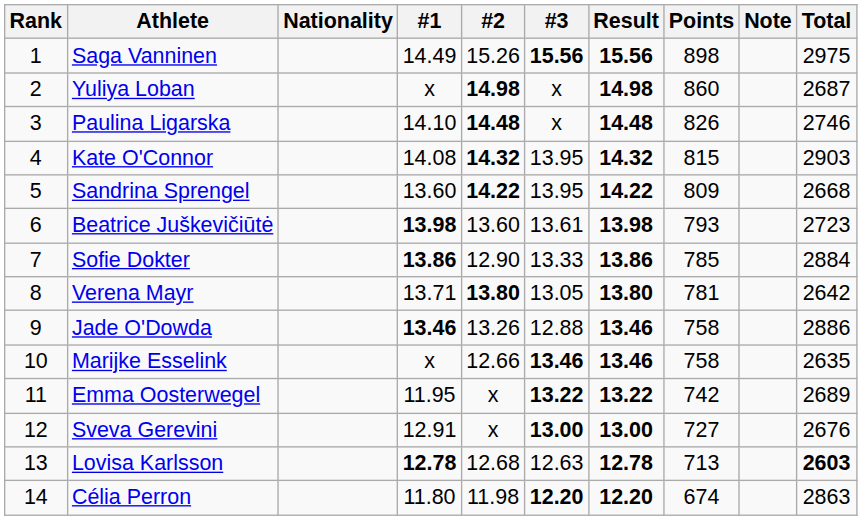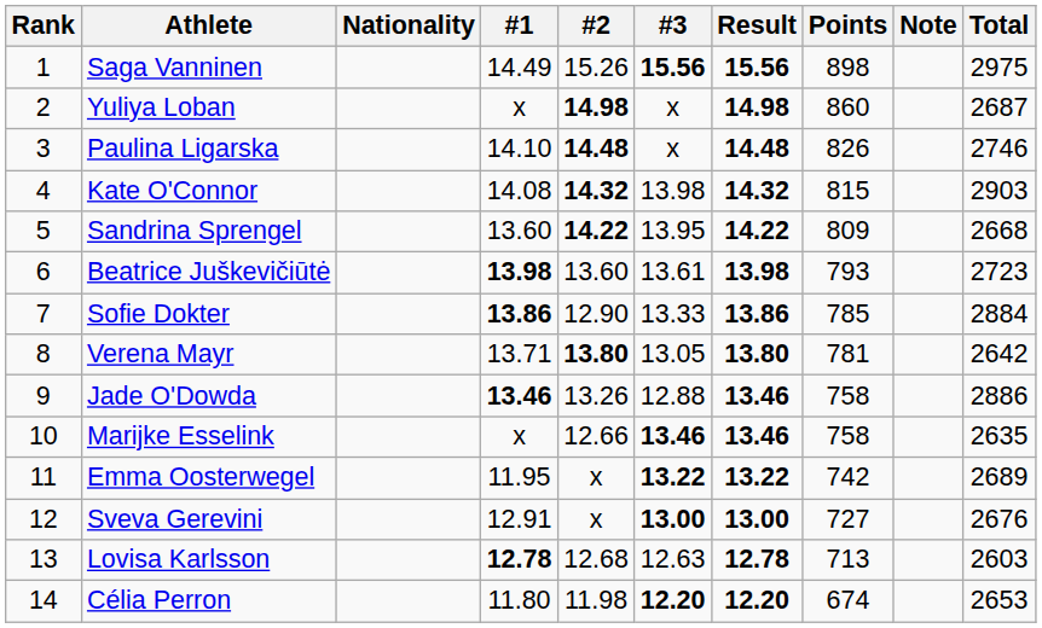 <table class="wikitable sortable" style="text-align:center">
 <tr>
 <th>Rank</th>
 <th>Athlete</th>
 <th>Nationality</th>
 <th>#1</th>
 <th>#2</th>
 <th>#3</th>
 <th>Result</th>
 <th>Points</th>
 <th>Note</th>
 <th>Total</th>
 </tr>
 <tr>
 <td>1</td>
 <td align=left><a href='#'>Saga Vanninen</a></td>
 <td align="left"></td>
 <td>14.49</td>
 <td>15.26</td>
 <td><strong>15.56</strong></td>
 <td><strong>15.56</strong></td>
 <td>898</td>
 <td></td>
 <td>2975</td>
 </tr>
 <tr>
 <td>2</td>
 <td align=left><a href='#'>Yuliya Loban</a></td>
 <td align="left"></td>
 <td>x</td>
 <td><strong>14.98</strong></td>
 <td>x</td>
 <td><strong>14.98</strong></td>
 <td>860</td>
 <td></td>
 <td>2687</td>
 </tr>
 <tr>
 <td>3</td>
 <td align=left><a href='#'>Paulina Ligarska</a></td>
 <td align="left"></td>
 <td>14.10</td>
 <td><strong>14.48</strong></td>
 <td>x</td>
 <td><strong>14.48</strong></td>
 <td>826</td>
 <td></td>
 <td>2746</td>
 </tr>
 <tr>
 <td>4</td>
 <td align=left><a href='#'>Kate O'Connor</a></td>
 <td align="left"></td>
 <td>14.08</td>
 <td><strong>14.32</strong></td>
-<td>13.95</td>
+<td>13.98</td>
 <td><strong>14.32</strong></td>
 <td>815</td>
 <td></td>
 <td>2903</td>
 </tr>
 <tr>
 <td>5</td>
 <td align=left><a href='#'>Sandrina Sprengel</a></td>
 <td align="left"></td>
 <td>13.60</td>
 <td><strong>14.22</strong></td>
 <td>13.95</td>
 <td><strong>14.22</strong></td>
 <td>809</td>
 <td></td>
 <td>2668</td>
 </tr>
 <tr>
 <td>6</td>
 <td align=left><a href='#'>Beatrice Juškevičiūtė</a></td>
 <td align="left"></td>
 <td><strong>13.98</strong></td>
 <td>13.60</td>
 <td>13.61</td>
 <td><strong>13.98</strong></td>
 <td>793</td>
 <td></td>
 <td>2723</td>
 </tr>
 <tr>
 <td>7</td>
 <td align=left><a href='#'>Sofie Dokter</a></td>
 <td align="left"></td>
 <td><strong>13.86</strong></td>
 <td>12.90</td>
 <td>13.33</td>
 <td><strong>13.86</strong></td>
 <td>785</td>
 <td></td>
 <td>2884</td>
 </tr>
 <tr>
 <td>8</td>
 <td align=left><a href='#'>Verena Mayr</a></td>
 <td align="left"></td>
 <td>13.71</td>
 <td><strong>13.80</strong></td>
 <td>13.05</td>
 <td><strong>13.80</strong></td>
 <td>781</td>
 <td></td>
 <td>2642</td>
 </tr>
 <tr>
 <td>9</td>
 <td align=left><a href='#'>Jade O'Dowda</a></td>
 <td align="left"></td>
 <td><strong>13.46</strong></td>
 <td>13.26</td>
 <td>12.88</td>
 <td><strong>13.46</strong></td>
 <td>758</td>
 <td></td>
 <td>2886</td>
 </tr>
 <tr>
 <td>10</td>
 <td align=left><a href='#'>Marijke Esselink</a></td>
 <td align="left"></td>
 <td>x</td>
 <td>12.66</td>
 <td><strong>13.46</strong></td>
 <td><strong>13.46</strong></td>
 <td>758</td>
 <td></td>
 <td>2635</td>
 </tr>
 <tr>
 <td>11</td>
 <td align=left><a href='#'>Emma Oosterwegel</a></td>
 <td align="left"></td>
 <td>11.95</td>
 <td>x</td>
 <td><strong>13.22</strong></td>
 <td><strong>13.22</strong></td>
 <td>742</td>
 <td></td>
 <td>2689</td>
 </tr>
 <tr>
 <td>12</td>
 <td align=left><a href='#'>Sveva Gerevini</a></td>
 <td align="left"></td>
 <td>12.91</td>
 <td>x</td>
 <td><strong>13.00</strong></td>
 <td><strong>13.00</strong></td>
 <td>727</td>
 <td></td>
 <td>2676</td>
 </tr>
 <tr>
 <td>13</td>
 <td align="left"><a href='#'>Lovisa Karlsson</a></td>
 <td align="left"></td>
 <td><strong>12.78</strong></td>
 <td>12.68</td>
 <td>12.63</td>
 <td><strong>12.78</strong></td>
 <td>713</td>
 <td></td>
-<td><strong>2603</strong></td>
+<td>2603</td>
 </tr>
 <tr>
 <td>14</td>
 <td align="left"><a href='#'>Célia Perron</a></td>
 <td align="left"></td>
 <td>11.80</td>
 <td>11.98</td>
 <td><strong>12.20</strong></td>
 <td><strong>12.20</strong></td>
 <td>674</td>
 <td></td>
-<td>2863</td>
+<td>2653</td>
 </tr>
 </table>
